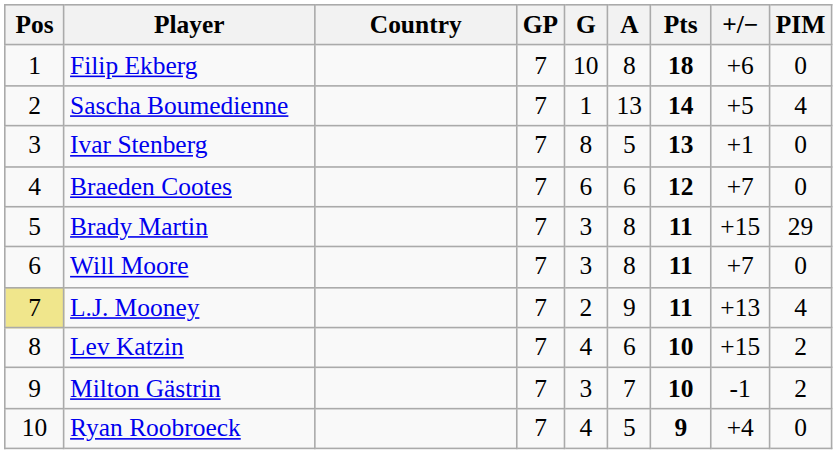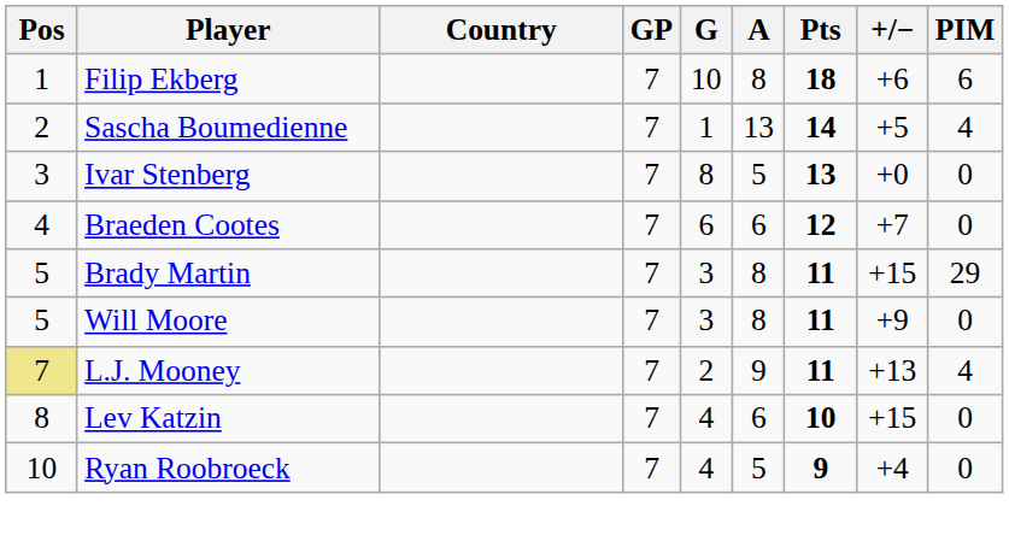 <table class="wikitable sortable" style="text-align: center;">
 <tr>
 <th width=30>Pos</th>
 <th width=150>Player</th>
 <th width=120>Country</th>
 <th width=20>GP</th>
 <th width=20>G</th>
 <th width=20>A</th>
 <th width=30>Pts</th>
 <th width=30>+/−</th>
 <th width=30>PIM</th>
 </tr>
 <tr>
 <td>1</td>
 <td align=left><a href='#'>Filip Ekberg</a></td>
 <td align=left></td>
 <td>7</td>
 <td>10</td>
 <td>8</td>
 <td><strong>18</strong></td>
 <td>+6</td>
-<td>0</td>
+<td>6</td>
 </tr>
 <tr>
 <td>2</td>
 <td align=left><a href='#'>Sascha Boumedienne</a></td>
 <td align=left></td>
 <td>7</td>
 <td>1</td>
 <td>13</td>
 <td><strong>14</strong></td>
 <td>+5</td>
 <td>4</td>
 </tr>
 <tr>
 <td>3</td>
 <td align=left><a href='#'>Ivar Stenberg</a></td>
 <td align=left></td>
 <td>7</td>
 <td>8</td>
 <td>5</td>
 <td><strong>13</strong></td>
-<td>+1</td>
+<td>+0</td>
 <td>0</td>
 </tr>
 <tr>
 <td>4</td>
 <td align=left><a href='#'>Braeden Cootes</a></td>
 <td align=left></td>
 <td>7</td>
 <td>6</td>
 <td>6</td>
 <td><strong>12</strong></td>
 <td>+7</td>
 <td>0</td>
 </tr>
 <tr>
 <td>5</td>
 <td align=left><a href='#'>Brady Martin</a></td>
 <td align=left></td>
 <td>7</td>
 <td>3</td>
 <td>8</td>
 <td><strong>11</strong></td>
 <td>+15</td>
 <td>29</td>
 </tr>
 <tr>
-<td>6</td>
+<td>5</td>
 <td align=left><a href='#'>Will Moore</a></td>
 <td align=left></td>
 <td>7</td>
 <td>3</td>
 <td>8</td>
 <td><strong>11</strong></td>
-<td>+7</td>
+<td>+9</td>
 <td>0</td>
 </tr>
 <tr>
 <td style="background: khaki;">7</td>
 <td align=left><a href='#'>L.J. Mooney</a></td>
 <td align=left></td>
 <td>7</td>
 <td>2</td>
 <td>9</td>
 <td><strong>11</strong></td>
 <td>+13</td>
 <td>4</td>
 </tr>
 <tr>
 <td>8</td>
 <td align=left><a href='#'>Lev Katzin</a></td>
 <td align=left></td>
 <td>7</td>
 <td>4</td>
 <td>6</td>
 <td><strong>10</strong></td>
 <td>+15</td>
-<td>2</td>
-</tr>
-<tr>
-<td>9</td>
-<td align=left><a href='#'>Milton Gästrin</a></td>
-<td align=left></td>
-<td>7</td>
-<td>3</td>
-<td>7</td>
-<td><strong>10</strong></td>
-<td>-1</td>
-<td>2</td>
+<td>0</td>
 </tr>
 <tr>
 <td>10</td>
 <td align=left><a href='#'>Ryan Roobroeck</a></td>
 <td align=left></td>
 <td>7</td>
 <td>4</td>
 <td>5</td>
 <td><strong>9</strong></td>
 <td>+4</td>
 <td>0</td>
 </tr>
 </table>
